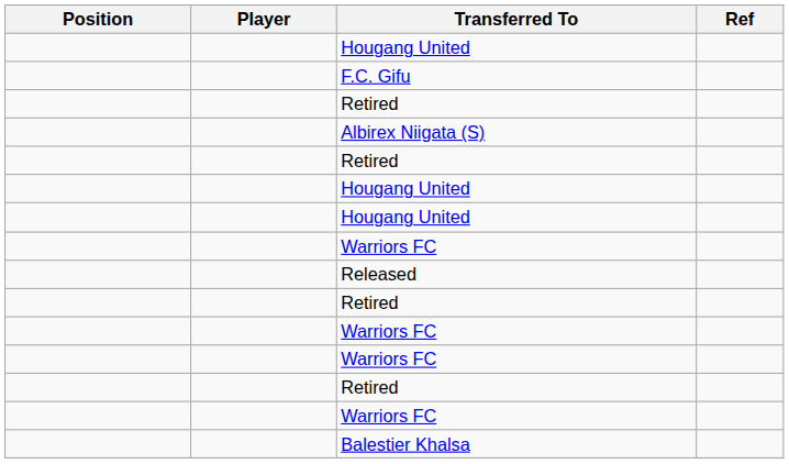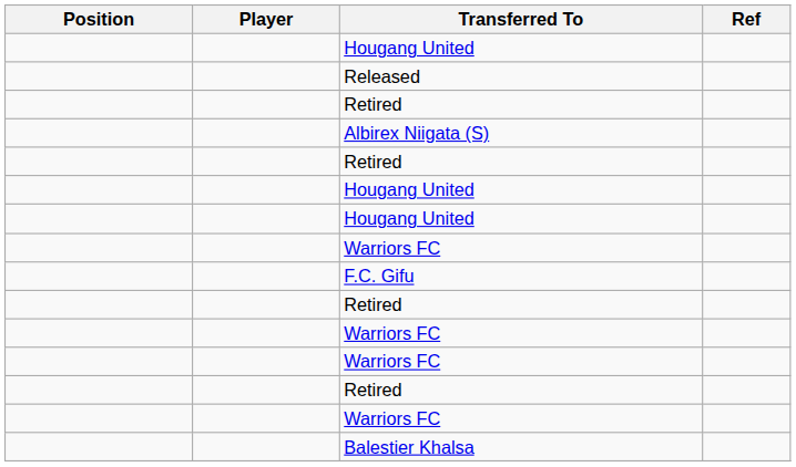 <table class="wikitable sortable" style="width:75%; text-align:center; font-size:95%; text-align:left;">
 <tr>
 <th>Position</th>
 <th>Player</th>
 <th>Transferred To</th>
 <th>Ref</th>
 </tr>
 <tr>
 <td></td>
 <td></td>
 <td> <a href='#'>Hougang United</a></td>
 <td></td>
 </tr>
 <tr>
 <td></td>
 <td></td>
-<td> <a href='#'>F.C. Gifu</a></td>
+<td>Released</td>
 <td></td>
 </tr>
 <tr>
 <td></td>
 <td></td>
 <td>Retired</td>
 <td></td>
 </tr>
 <tr>
 <td></td>
 <td></td>
 <td> <a href='#'>Albirex Niigata (S)</a></td>
 <td></td>
 </tr>
 <tr>
 <td></td>
 <td></td>
 <td>Retired</td>
 <td></td>
 </tr>
 <tr>
 <td></td>
 <td></td>
 <td> <a href='#'>Hougang United</a></td>
 <td></td>
 </tr>
 <tr>
 <td></td>
 <td></td>
 <td> <a href='#'>Hougang United</a></td>
 <td></td>
 </tr>
 <tr>
 <td></td>
 <td></td>
 <td> <a href='#'>Warriors FC</a></td>
 <td></td>
 </tr>
 <tr>
 <td></td>
 <td></td>
-<td>Released</td>
+<td> <a href='#'>F.C. Gifu</a></td>
 <td></td>
 </tr>
 <tr>
 <td></td>
 <td></td>
 <td>Retired</td>
 <td></td>
 </tr>
 <tr>
 <td></td>
 <td></td>
 <td> <a href='#'>Warriors FC</a></td>
 <td></td>
 </tr>
 <tr>
 <td></td>
 <td></td>
 <td> <a href='#'>Warriors FC</a></td>
 <td></td>
 </tr>
 <tr>
 <td></td>
 <td></td>
 <td>Retired</td>
 <td></td>
 </tr>
 <tr>
 <td></td>
 <td></td>
 <td> <a href='#'>Warriors FC</a></td>
 <td></td>
 </tr>
 <tr>
 <td></td>
 <td></td>
 <td> <a href='#'>Balestier Khalsa</a></td>
 <td></td>
 </tr>
 <tr>
 </tr>
 </table>
